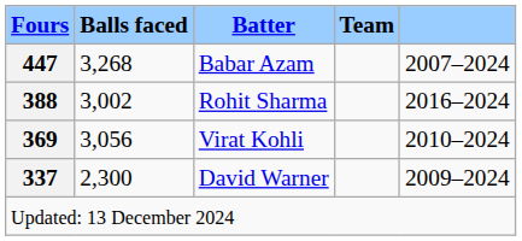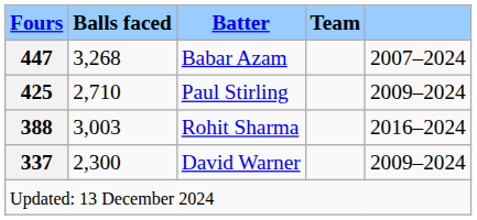 <table class="wikitable sortable defaultcenter col3left col4left" style="font-size: 95%">
 <tr>
 <th scope="col" style="background-color:#9cf;"><a href='#'>Fours</a></th>
 <th scope="col" style="background-color:#9cf;">Balls faced</th>
 <th scope="col" style="background-color:#9cf;"><a href='#'>Batter</a></th>
 <th scope="col" style="background-color:#9cf;">Team</th>
 <th scope="col" style="background-color:#9cf;"></th>
 </tr>
 <tr>
 <th scope="row">447</th>
 <td>3,268</td>
 <td><a href='#'>Babar Azam</a></td>
 <td></td>
 <td>2007–2024</td>
 </tr>
 <tr>
+<th scope="row">425</th>
+<td>2,710</td>
+<td><a href='#'>Paul Stirling</a></td>
+<td></td>
+<td>2009–2024</td>
+</tr>
+<tr>
 <th scope="row">388</th>
-<td>3,002</td>
+<td>3,003</td>
 <td><a href='#'>Rohit Sharma</a></td>
 <td></td>
 <td>2016–2024</td>
-</tr>
-<tr>
-<th scope="row">369</th>
-<td>3,056</td>
-<td><a href='#'>Virat Kohli</a></td>
-<td></td>
-<td>2010–2024</td>
 </tr>
 <tr>
 <th scope="row">337</th>
 <td>2,300</td>
 <td><a href='#'>David Warner</a></td>
 <td></td>
 <td>2009–2024</td>
 </tr>
 <tr class="sortbottom">
 <td scope="row" colspan=5 style="text-align:left;"><small>Updated: 13 December 2024</small></td>
 </tr>
 </table>
